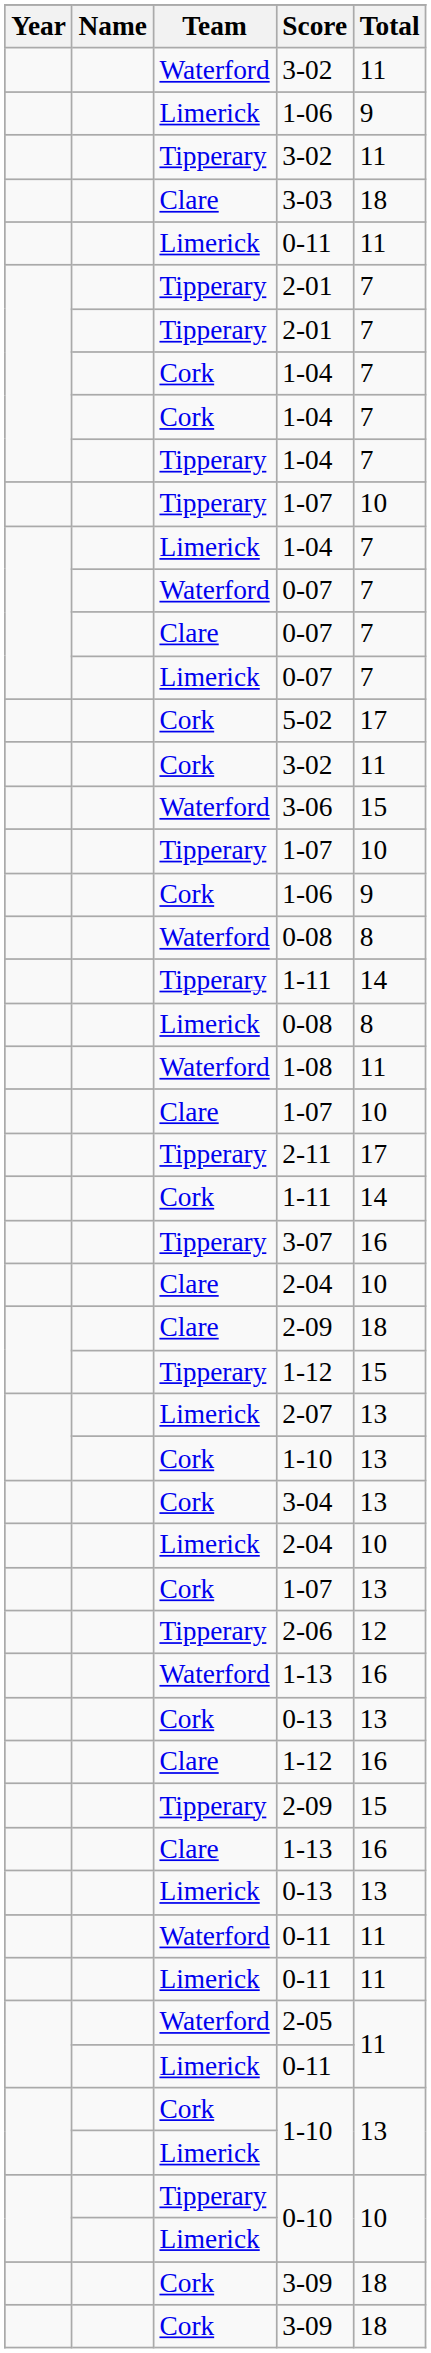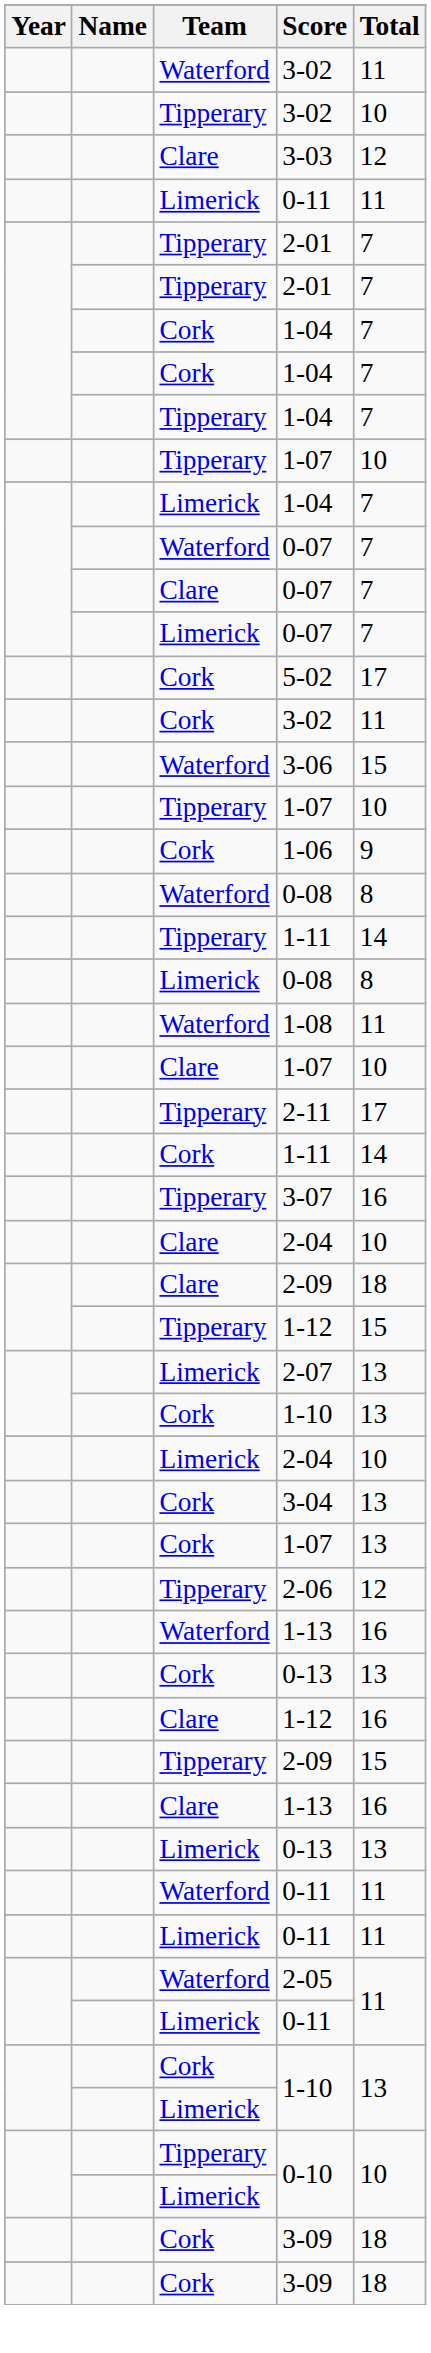 <table class="wikitable sortable">
 <tr>
 </tr>
 <tr>
 <th>Year</th>
 <th>Name</th>
 <th>Team</th>
 <th>Score</th>
 <th>Total</th>
 </tr>
 <tr>
 <td></td>
 <td style="text-align:left;"></td>
 <td style="text-align:left;"><a href='#'>Waterford</a></td>
 <td>3-02</td>
 <td>11</td>
 </tr>
 <tr>
 <td></td>
 <td style="text-align:left;"></td>
-<td style="text-align:left;"><a href='#'>Limerick</a></td>
-<td>1-06</td>
-<td>9</td>
-</tr>
-<tr>
-<td></td>
-<td style="text-align:left;"></td>
 <td style="text-align:left;"><a href='#'>Tipperary</a></td>
 <td>3-02</td>
-<td>11</td>
+<td>10</td>
 </tr>
 <tr>
 <td></td>
 <td style="text-align:left;"></td>
 <td style="text-align:left;"><a href='#'>Clare</a></td>
 <td>3-03</td>
-<td>18</td>
+<td>12</td>
 </tr>
 <tr>
 <td></td>
 <td style="text-align:left;"></td>
 <td style="text-align:left;"><a href='#'>Limerick</a></td>
 <td>0-11</td>
 <td>11</td>
 </tr>
 <tr>
 <td rowspan=5></td>
 <td style="text-align:left;"></td>
 <td style="text-align:left;"><a href='#'>Tipperary</a></td>
 <td>2-01</td>
 <td>7</td>
 </tr>
 <tr>
 <td style="text-align:left;"></td>
 <td style="text-align:left;"><a href='#'>Tipperary</a></td>
 <td>2-01</td>
 <td>7</td>
 </tr>
 <tr>
 <td style="text-align:left;"></td>
 <td style="text-align:left;"><a href='#'>Cork</a></td>
 <td>1-04</td>
 <td>7</td>
 </tr>
 <tr>
 <td style="text-align:left;"></td>
 <td style="text-align:left;"><a href='#'>Cork</a></td>
 <td>1-04</td>
 <td>7</td>
 </tr>
 <tr>
 <td style="text-align:left;"></td>
 <td style="text-align:left;"><a href='#'>Tipperary</a></td>
 <td>1-04</td>
 <td>7</td>
 </tr>
 <tr>
 <td></td>
 <td style="text-align:left;"></td>
 <td style="text-align:left;"><a href='#'>Tipperary</a></td>
 <td>1-07</td>
 <td>10</td>
 </tr>
 <tr>
 <td rowspan=4></td>
 <td style="text-align:left;"></td>
 <td style="text-align:left;"><a href='#'>Limerick</a></td>
 <td>1-04</td>
 <td>7</td>
 </tr>
 <tr>
 <td style="text-align:left;"></td>
 <td style="text-align:left;"><a href='#'>Waterford</a></td>
 <td>0-07</td>
 <td>7</td>
 </tr>
 <tr>
 <td style="text-align:left;"></td>
 <td style="text-align:left;"><a href='#'>Clare</a></td>
 <td>0-07</td>
 <td>7</td>
 </tr>
 <tr>
 <td style="text-align:left;"></td>
 <td style="text-align:left;"><a href='#'>Limerick</a></td>
 <td>0-07</td>
 <td>7</td>
 </tr>
 <tr>
 <td></td>
 <td style="text-align:left;"></td>
 <td style="text-align:left;"><a href='#'>Cork</a></td>
 <td>5-02</td>
 <td>17</td>
 </tr>
 <tr>
 <td></td>
 <td style="text-align:left;"></td>
 <td style="text-align:left;"><a href='#'>Cork</a></td>
 <td>3-02</td>
 <td>11</td>
 </tr>
 <tr>
 <td></td>
 <td style="text-align:left;"></td>
 <td style="text-align:left;"><a href='#'>Waterford</a></td>
 <td>3-06</td>
 <td>15</td>
 </tr>
 <tr>
 <td></td>
 <td style="text-align:left;"></td>
 <td style="text-align:left;"><a href='#'>Tipperary</a></td>
 <td>1-07</td>
 <td>10</td>
 </tr>
 <tr>
 <td></td>
 <td style="text-align:left;"></td>
 <td style="text-align:left;"><a href='#'>Cork</a></td>
 <td>1-06</td>
 <td>9</td>
 </tr>
 <tr>
 <td></td>
 <td style="text-align:left;"></td>
 <td style="text-align:left;"><a href='#'>Waterford</a></td>
 <td>0-08</td>
 <td>8</td>
 </tr>
 <tr>
 <td></td>
 <td style="text-align:left;"></td>
 <td style="text-align:left;"><a href='#'>Tipperary</a></td>
 <td>1-11</td>
 <td>14</td>
 </tr>
 <tr>
 <td></td>
 <td style="text-align:left;"></td>
 <td style="text-align:left;"><a href='#'>Limerick</a></td>
 <td>0-08</td>
 <td>8</td>
 </tr>
 <tr>
 <td></td>
 <td style="text-align:left;"></td>
 <td style="text-align:left;"><a href='#'>Waterford</a></td>
 <td>1-08</td>
 <td>11</td>
 </tr>
 <tr>
 <td></td>
 <td style="text-align:left;"></td>
 <td style="text-align:left;"><a href='#'>Clare</a></td>
 <td>1-07</td>
 <td>10</td>
 </tr>
 <tr>
 <td></td>
 <td style="text-align:left;"></td>
 <td style="text-align:left;"><a href='#'>Tipperary</a></td>
 <td>2-11</td>
 <td>17</td>
 </tr>
 <tr>
 <td></td>
 <td style="text-align:left;"></td>
 <td style="text-align:left;"><a href='#'>Cork</a></td>
 <td>1-11</td>
 <td>14</td>
 </tr>
 <tr>
 <td></td>
 <td style="text-align:left;"></td>
 <td style="text-align:left;"><a href='#'>Tipperary</a></td>
 <td>3-07</td>
 <td>16</td>
 </tr>
 <tr>
 <td></td>
 <td style="text-align:left;"></td>
 <td style="text-align:left;"><a href='#'>Clare</a></td>
 <td>2-04</td>
 <td>10</td>
 </tr>
 <tr>
 <td rowspan=2></td>
 <td style="text-align:left;"></td>
 <td style="text-align:left;"><a href='#'>Clare</a></td>
 <td>2-09</td>
 <td>18</td>
 </tr>
 <tr>
 <td style="text-align:left;"></td>
 <td style="text-align:left;"><a href='#'>Tipperary</a></td>
 <td>1-12</td>
 <td>15</td>
 </tr>
 <tr>
 <td rowspan=2></td>
 <td style="text-align:left;"></td>
 <td style="text-align:left;"><a href='#'>Limerick</a></td>
 <td>2-07</td>
 <td>13</td>
 </tr>
 <tr>
 <td style="text-align:left;"></td>
 <td style="text-align:left;"><a href='#'>Cork</a></td>
 <td>1-10</td>
 <td>13</td>
 </tr>
 <tr>
 <td></td>
 <td style="text-align:left;"></td>
-<td style="text-align:left;"><a href='#'>Cork</a></td>
-<td>3-04</td>
-<td>13</td>
+<td style="text-align:left;"><a href='#'>Limerick</a></td>
+<td>2-04</td>
+<td>10</td>
 </tr>
 <tr>
 <td></td>
 <td style="text-align:left;"></td>
-<td style="text-align:left;"><a href='#'>Limerick</a></td>
-<td>2-04</td>
-<td>10</td>
+<td style="text-align:left;"><a href='#'>Cork</a></td>
+<td>3-04</td>
+<td>13</td>
 </tr>
 <tr>
 <td></td>
 <td style="text-align:left;"></td>
 <td style="text-align:left;"><a href='#'>Cork</a></td>
 <td>1-07</td>
 <td>13</td>
 </tr>
 <tr>
 <td></td>
 <td style="text-align:left;"></td>
 <td style="text-align:left;"><a href='#'>Tipperary</a></td>
 <td>2-06</td>
 <td>12</td>
 </tr>
 <tr>
 <td></td>
 <td style="text-align:left;"></td>
 <td style="text-align:left;"><a href='#'>Waterford</a></td>
 <td>1-13</td>
 <td>16</td>
 </tr>
 <tr>
 <td></td>
 <td style="text-align:left;"></td>
 <td style="text-align:left;"><a href='#'>Cork</a></td>
 <td>0-13</td>
 <td>13</td>
 </tr>
 <tr>
 <td></td>
 <td style="text-align:left;"></td>
 <td style="text-align:left;"><a href='#'>Clare</a></td>
 <td>1-12</td>
 <td>16</td>
 </tr>
 <tr>
 <td></td>
 <td style="text-align:left;"></td>
 <td style="text-align:left;"><a href='#'>Tipperary</a></td>
 <td>2-09</td>
 <td>15</td>
 </tr>
 <tr>
 <td></td>
 <td style="text-align:left;"></td>
 <td style="text-align:left;"><a href='#'>Clare</a></td>
 <td>1-13</td>
 <td>16</td>
 </tr>
 <tr>
 <td></td>
 <td style="text-align:left;"></td>
 <td style="text-align:left;"><a href='#'>Limerick</a></td>
 <td>0-13</td>
 <td>13</td>
 </tr>
 <tr>
 <td></td>
 <td style="text-align:left;"></td>
 <td style="text-align:left;"><a href='#'>Waterford</a></td>
 <td>0-11</td>
 <td>11</td>
 </tr>
 <tr>
 <td></td>
 <td style="text-align:left;"></td>
 <td style="text-align:left;"><a href='#'>Limerick</a></td>
 <td>0-11</td>
 <td>11</td>
 </tr>
 <tr>
 <td rowspan=2></td>
 <td style="text-align:left;"></td>
 <td style="text-align:left;"><a href='#'>Waterford</a></td>
 <td>2-05</td>
 <td rowspan=2>11</td>
 </tr>
 <tr>
 <td style="text-align:left;"></td>
 <td style="text-align:left;"><a href='#'>Limerick</a></td>
 <td>0-11</td>
 </tr>
 <tr>
 <td rowspan=2></td>
 <td style="text-align:left;"></td>
 <td style="text-align:left;"><a href='#'>Cork</a></td>
 <td rowspan=2>1-10</td>
 <td rowspan=2>13</td>
 </tr>
 <tr>
 <td style="text-align:left;"></td>
 <td style="text-align:left;"><a href='#'>Limerick</a></td>
 </tr>
 <tr>
 <td rowspan=2></td>
 <td style="text-align:left;"></td>
 <td style="text-align:left;"><a href='#'>Tipperary</a></td>
 <td rowspan=2>0-10</td>
 <td rowspan=2>10</td>
 </tr>
 <tr>
 <td style="text-align:left;"></td>
 <td style="text-align:left;"><a href='#'>Limerick</a></td>
 </tr>
 <tr>
 <td></td>
 <td style="text-align:left;"></td>
 <td style="text-align:left;"><a href='#'>Cork</a></td>
 <td>3-09</td>
 <td>18</td>
 </tr>
 <tr>
 <td></td>
 <td style="text-align:left;"></td>
 <td style="text-align:left;"><a href='#'>Cork</a></td>
 <td>3-09</td>
 <td>18</td>
 </tr>
 </table>
